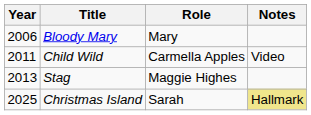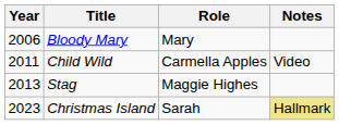 <table class="wikitable sortable">
 <tr>
 <th>Year</th>
 <th>Title</th>
 <th>Role</th>
 <th class="unsortable">Notes</th>
 </tr>
 <tr>
 <td>2006</td>
 <td><em><a href='#'>Bloody Mary</a></em></td>
 <td>Mary</td>
 <td></td>
 </tr>
 <tr>
 <td>2011</td>
 <td><em>Child Wild</em></td>
 <td>Carmella Apples</td>
 <td>Video</td>
 </tr>
 <tr>
 <td>2013</td>
 <td><em>Stag</em></td>
 <td>Maggie Highes</td>
 </tr>
 <tr>
-<td>2025</td>
+<td>2023</td>
 <td><em>Christmas Island</em></td>
 <td>Sarah</td>
 <td style="background: khaki;">Hallmark</td>
 </tr>
 </table>
